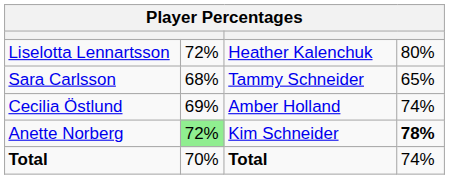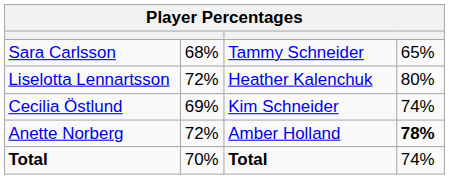 <table class="wikitable">
 <tr>
 <th colspan=4 width=400>Player Percentages</th>
 </tr>
 <tr>
 <th colspan=2 width=200></th>
 <th colspan=2 width=200></th>
 </tr>
 <tr>
+<td><a href='#'>Sara Carlsson</a></td>
+<td>68%</td>
+<td><a href='#'>Tammy Schneider</a></td>
+<td>65%</td>
+</tr>
+<tr>
 <td><a href='#'>Liselotta Lennartsson</a></td>
 <td>72%</td>
 <td><a href='#'>Heather Kalenchuk</a></td>
 <td>80%</td>
 </tr>
 <tr>
-<td><a href='#'>Sara Carlsson</a></td>
-<td>68%</td>
-<td><a href='#'>Tammy Schneider</a></td>
-<td>65%</td>
-</tr>
-<tr>
 <td><a href='#'>Cecilia Östlund</a></td>
 <td>69%</td>
-<td><a href='#'>Amber Holland</a></td>
+<td><a href='#'>Kim Schneider</a></td>
 <td>74%</td>
 </tr>
 <tr>
 <td><a href='#'>Anette Norberg</a></td>
-<td style="background: lightgreen;">72%</td>
-<td><a href='#'>Kim Schneider</a></td>
+<td>72%</td>
+<td><a href='#'>Amber Holland</a></td>
 <td><strong>78%</strong></td>
 </tr>
 <tr>
 <td><strong>Total</strong></td>
 <td>70%</td>
 <td><strong>Total</strong></td>
 <td>74%</td>
 </tr>
 </table>
